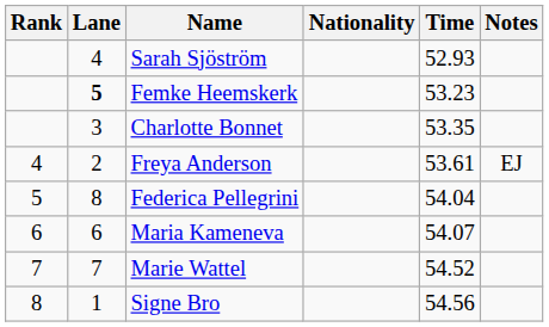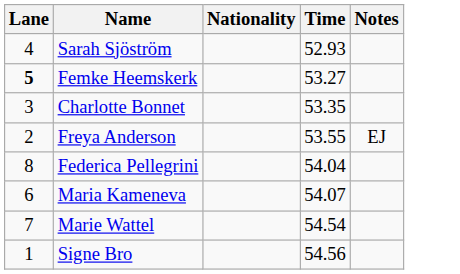 <table class="wikitable sortable" style="text-align:center">
 <tr>
-<th>Rank</th>
 <th>Lane</th>
 <th>Name</th>
 <th>Nationality</th>
 <th>Time</th>
 <th>Notes</th>
 </tr>
 <tr>
-<td></td>
 <td>4</td>
 <td align=left><a href='#'>Sarah Sjöström</a></td>
 <td align=left></td>
 <td>52.93</td>
 <td></td>
 </tr>
 <tr>
-<td></td>
 <td><strong>5</strong></td>
 <td align=left><a href='#'>Femke Heemskerk</a></td>
 <td align=left></td>
-<td>53.23</td>
+<td>53.27</td>
 <td></td>
 </tr>
 <tr>
-<td></td>
 <td>3</td>
 <td align=left><a href='#'>Charlotte Bonnet</a></td>
 <td align=left></td>
 <td>53.35</td>
 <td></td>
 </tr>
 <tr>
-<td>4</td>
 <td>2</td>
 <td align=left><a href='#'>Freya Anderson</a></td>
 <td align=left></td>
-<td>53.61</td>
+<td>53.55</td>
 <td>EJ</td>
 </tr>
 <tr>
-<td>5</td>
 <td>8</td>
 <td align=left><a href='#'>Federica Pellegrini</a></td>
 <td align=left></td>
 <td>54.04</td>
 <td></td>
 </tr>
 <tr>
 <td>6</td>
-<td>6</td>
 <td align=left><a href='#'>Maria Kameneva</a></td>
 <td align=left></td>
 <td>54.07</td>
 <td></td>
 </tr>
 <tr>
 <td>7</td>
-<td>7</td>
 <td align=left><a href='#'>Marie Wattel</a></td>
 <td align=left></td>
-<td>54.52</td>
+<td>54.54</td>
 <td></td>
 </tr>
 <tr>
-<td>8</td>
 <td>1</td>
 <td align=left><a href='#'>Signe Bro</a></td>
 <td align=left></td>
 <td>54.56</td>
 <td></td>
 </tr>
 </table>
